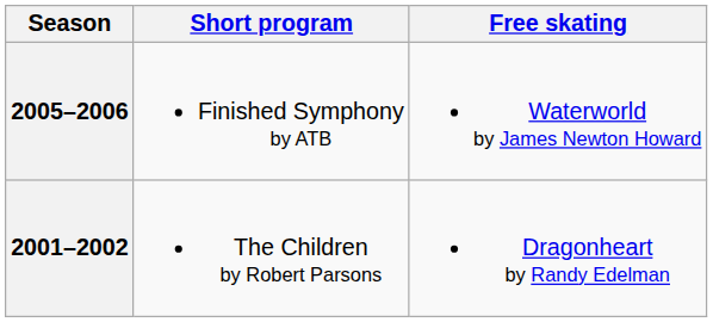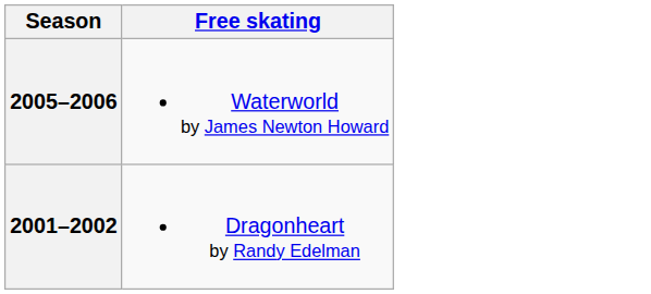 <table class=wikitable style=text-align:center>
 <tr>
 <th>Season</th>
-<th><a href='#'>Short program</a></th>
 <th><a href='#'>Free skating</a></th>
 </tr>
 <tr>
 <th>2005–2006 <br> </th>
-<td><br><ul><li>Finished Symphony <br><small> by ATB </small></li></ul></td>
 <td><br><ul><li><a href='#'>Waterworld</a> <br><small> by <a href='#'>James Newton Howard</a> </small></li></ul></td>
 </tr>
 <tr>
 <th>2001–2002 <br> </th>
-<td><br><ul><li>The Children <br><small> by Robert Parsons </small></li></ul></td>
 <td><br><ul><li><a href='#'>Dragonheart</a> <br><small> by <a href='#'>Randy Edelman</a> </small></li></ul></td>
 </tr>
 </table>
